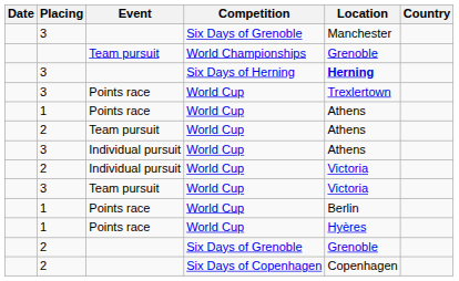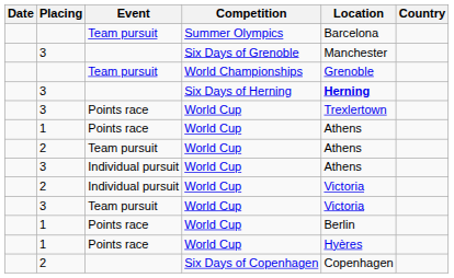 <table class="wikitable sortable">
 <tr>
 <th>Date</th>
 <th>Placing</th>
 <th>Event</th>
 <th>Competition</th>
 <th>Location</th>
 <th>Country</th>
+</tr>
+<tr>
+<td></td>
+<td></td>
+<td><a href='#'>Team pursuit</a></td>
+<td><a href='#'>Summer Olympics</a></td>
+<td>Barcelona</td>
+<td></td>
 </tr>
 <tr>
 <td></td>
 <td>3</td>
 <td></td>
 <td><a href='#'>Six Days of Grenoble</a></td>
 <td>Manchester</td>
 <td></td>
 </tr>
 <tr>
 <td></td>
 <td></td>
 <td><a href='#'>Team pursuit</a></td>
 <td><a href='#'>World Championships</a></td>
 <td><a href='#'>Grenoble</a></td>
 <td></td>
 </tr>
 <tr>
 <td></td>
 <td>3</td>
 <td></td>
 <td><a href='#'>Six Days of Herning</a></td>
 <td><strong><a href='#'>Herning</a></strong></td>
 <td></td>
 </tr>
 <tr>
 <td></td>
 <td>3</td>
 <td>Points race</td>
 <td><a href='#'>World Cup</a></td>
 <td><a href='#'>Trexlertown</a></td>
 <td></td>
 </tr>
 <tr>
 <td></td>
 <td>1</td>
 <td>Points race</td>
 <td><a href='#'>World Cup</a></td>
 <td>Athens</td>
 <td></td>
 </tr>
 <tr>
 <td></td>
 <td>2</td>
 <td>Team pursuit</td>
 <td><a href='#'>World Cup</a></td>
 <td>Athens</td>
 <td></td>
 </tr>
 <tr>
 <td></td>
 <td>3</td>
 <td>Individual pursuit</td>
 <td><a href='#'>World Cup</a></td>
 <td>Athens</td>
 <td></td>
 </tr>
 <tr>
 <td></td>
 <td>2</td>
 <td>Individual pursuit</td>
 <td><a href='#'>World Cup</a></td>
 <td><a href='#'>Victoria</a></td>
 <td></td>
 </tr>
 <tr>
 <td></td>
 <td>3</td>
 <td>Team pursuit</td>
 <td><a href='#'>World Cup</a></td>
 <td><a href='#'>Victoria</a></td>
 <td></td>
 </tr>
 <tr>
 <td></td>
 <td>1</td>
 <td>Points race</td>
 <td><a href='#'>World Cup</a></td>
 <td>Berlin</td>
 <td></td>
 </tr>
 <tr>
 <td></td>
 <td>1</td>
 <td>Points race</td>
 <td><a href='#'>World Cup</a></td>
 <td><a href='#'>Hyères</a></td>
 <td></td>
 </tr>
 <tr>
 <td></td>
 <td>2</td>
 <td></td>
-<td><a href='#'>Six Days of Grenoble</a></td>
-<td><a href='#'>Grenoble</a></td>
-<td></td>
-</tr>
-<tr>
-<td></td>
-<td>2</td>
-<td></td>
 <td><a href='#'>Six Days of Copenhagen</a></td>
 <td>Copenhagen</td>
 <td></td>
 </tr>
 </table>
